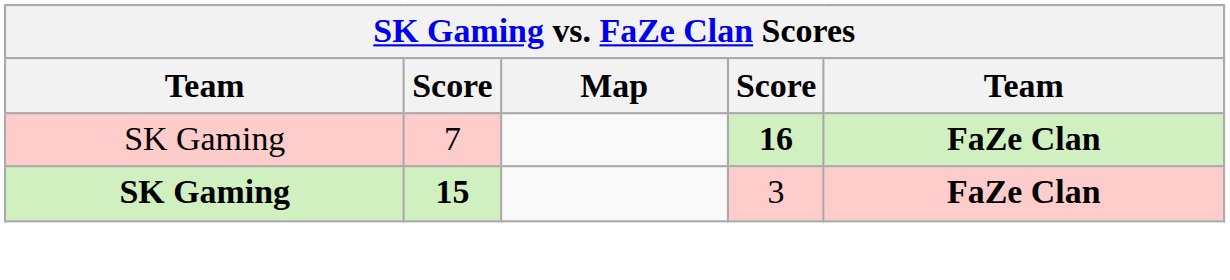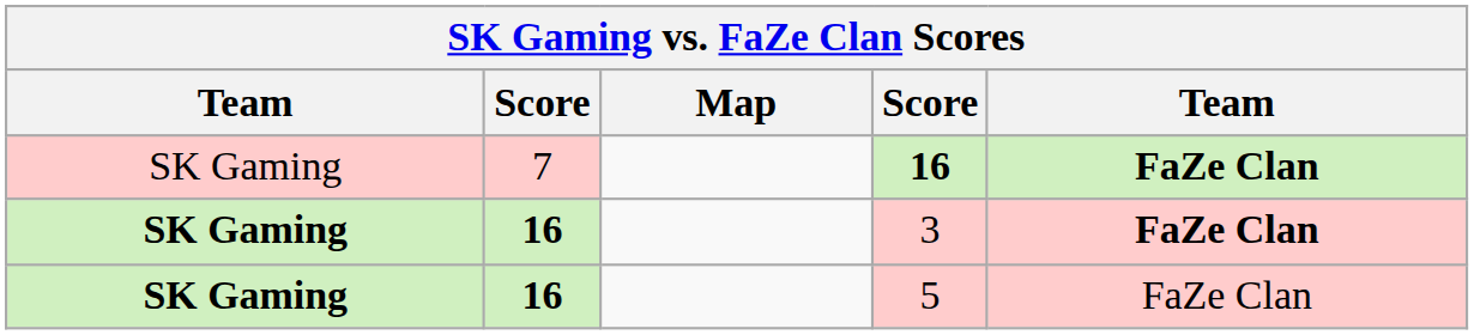 <table class="wikitable" style="text-align: center;">
 <tr>
 <th colspan=5><a href='#'>SK Gaming</a> vs. <a href='#'>FaZe Clan</a> Scores</th>
 </tr>
 <tr>
 <th width="181px">Team</th>
 <th width="20px">Score</th>
 <th width="100px">Map</th>
 <th width="20px">Score</th>
 <th width="181px">Team</th>
 </tr>
 <tr>
 <td style="background: #FFCCCC;">SK Gaming</td>
 <td style="background: #FFCCCC;">7</td>
 <td></td>
 <td style="background: #D0F0C0;"><strong>16</strong></td>
 <td style="background: #D0F0C0;"><strong>FaZe Clan</strong></td>
 </tr>
 <tr>
 <td style="background: #D0F0C0;"><strong>SK Gaming</strong></td>
-<td style="background: #D0F0C0;"><strong>15</strong></td>
+<td style="background: #D0F0C0;"><strong>16</strong></td>
 <td></td>
 <td style="background: #FFCCCC;">3</td>
 <td style="background: #FFCCCC;"><strong>FaZe Clan</strong></td>
 </tr>
+<tr>
+<td style="background: #D0F0C0;"><strong>SK Gaming</strong></td>
+<td style="background: #D0F0C0;"><strong>16</strong></td>
+<td></td>
+<td style="background: #FFCCCC;">5</td>
+<td style="background: #FFCCCC;">FaZe Clan</td>
+</tr>
 </table>
